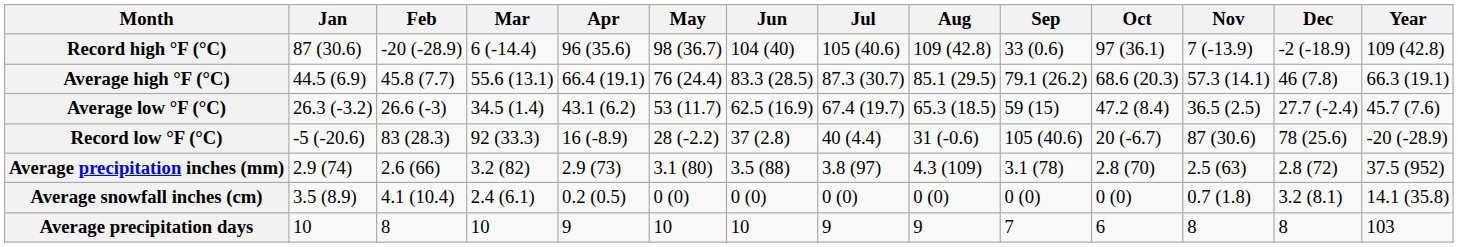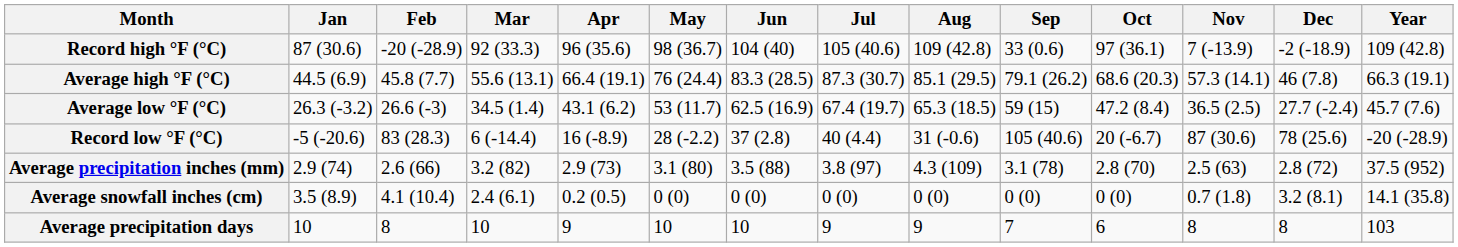 <table class="wikitable">
 <tr>
 <th>Month</th>
 <th>Jan</th>
 <th>Feb</th>
 <th>Mar</th>
 <th>Apr</th>
 <th>May</th>
 <th>Jun</th>
 <th>Jul</th>
 <th>Aug</th>
 <th>Sep</th>
 <th>Oct</th>
 <th>Nov</th>
 <th>Dec</th>
 <th>Year</th>
 </tr>
 <tr>
 <th>Record high °F (°C)</th>
 <td>87 (30.6)</td>
 <td>-20 (-28.9)</td>
-<td>6 (-14.4)</td>
+<td>92 (33.3)</td>
 <td>96 (35.6)</td>
 <td>98 (36.7)</td>
 <td>104 (40)</td>
 <td>105 (40.6)</td>
 <td>109 (42.8)</td>
 <td>33 (0.6)</td>
 <td>97 (36.1)</td>
 <td>7 (-13.9)</td>
 <td>-2 (-18.9)</td>
 <td>109 (42.8)</td>
 </tr>
 <tr>
 <th>Average high °F (°C)</th>
 <td>44.5 (6.9)</td>
 <td>45.8 (7.7)</td>
 <td>55.6 (13.1)</td>
 <td>66.4 (19.1)</td>
 <td>76 (24.4)</td>
 <td>83.3 (28.5)</td>
 <td>87.3 (30.7)</td>
 <td>85.1 (29.5)</td>
 <td>79.1 (26.2)</td>
 <td>68.6 (20.3)</td>
 <td>57.3 (14.1)</td>
 <td>46 (7.8)</td>
 <td>66.3 (19.1)</td>
 </tr>
 <tr>
 <th>Average low °F (°C)</th>
 <td>26.3 (-3.2)</td>
 <td>26.6 (-3)</td>
 <td>34.5 (1.4)</td>
 <td>43.1 (6.2)</td>
 <td>53 (11.7)</td>
 <td>62.5 (16.9)</td>
 <td>67.4 (19.7)</td>
 <td>65.3 (18.5)</td>
 <td>59 (15)</td>
 <td>47.2 (8.4)</td>
 <td>36.5 (2.5)</td>
 <td>27.7 (-2.4)</td>
 <td>45.7 (7.6)</td>
 </tr>
 <tr>
 <th>Record low °F (°C)</th>
 <td>-5 (-20.6)</td>
 <td>83 (28.3)</td>
-<td>92 (33.3)</td>
+<td>6 (-14.4)</td>
 <td>16 (-8.9)</td>
 <td>28 (-2.2)</td>
 <td>37 (2.8)</td>
 <td>40 (4.4)</td>
 <td>31 (-0.6)</td>
 <td>105 (40.6)</td>
 <td>20 (-6.7)</td>
 <td>87 (30.6)</td>
 <td>78 (25.6)</td>
 <td>-20 (-28.9)</td>
 </tr>
 <tr>
 <th>Average <a href='#'>precipitation</a> inches (mm)</th>
 <td>2.9 (74)</td>
 <td>2.6 (66)</td>
 <td>3.2 (82)</td>
 <td>2.9 (73)</td>
 <td>3.1 (80)</td>
 <td>3.5 (88)</td>
 <td>3.8 (97)</td>
 <td>4.3 (109)</td>
 <td>3.1 (78)</td>
 <td>2.8 (70)</td>
 <td>2.5 (63)</td>
 <td>2.8 (72)</td>
 <td>37.5 (952)</td>
 </tr>
 <tr>
 <th>Average snowfall inches (cm)</th>
 <td>3.5 (8.9)</td>
 <td>4.1 (10.4)</td>
 <td>2.4 (6.1)</td>
 <td>0.2 (0.5)</td>
 <td>0 (0)</td>
 <td>0 (0)</td>
 <td>0 (0)</td>
 <td>0 (0)</td>
 <td>0 (0)</td>
 <td>0 (0)</td>
 <td>0.7 (1.8)</td>
 <td>3.2 (8.1)</td>
 <td>14.1 (35.8)</td>
 </tr>
 <tr>
 <th>Average precipitation days</th>
 <td>10</td>
 <td>8</td>
 <td>10</td>
 <td>9</td>
 <td>10</td>
 <td>10</td>
 <td>9</td>
 <td>9</td>
 <td>7</td>
 <td>6</td>
 <td>8</td>
 <td>8</td>
 <td>103</td>
 </tr>
 </table>
